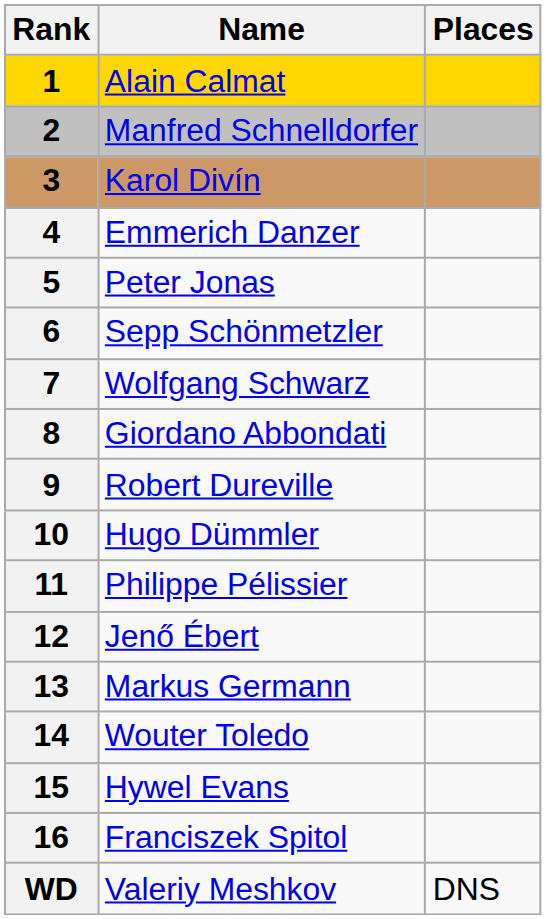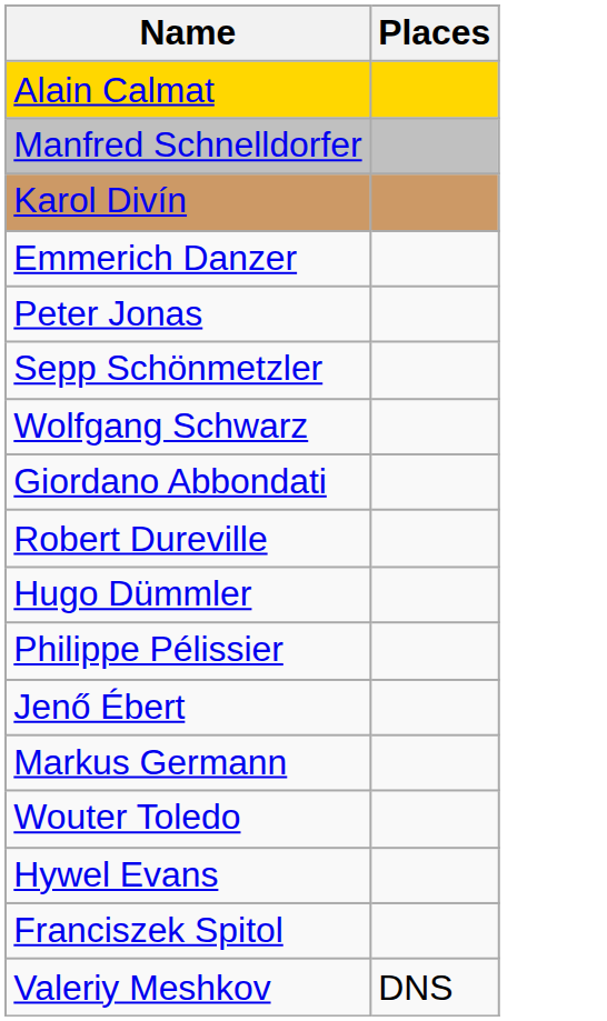 <table class="wikitable">
 <tr>
-<th>Rank</th>
 <th>Name</th>
 <th>Places</th>
 </tr>
 <tr bgcolor="gold">
-<td align="center"><strong>1</strong></td>
 <td> <a href='#'>Alain Calmat</a></td>
 <td></td>
 </tr>
 <tr bgcolor="silver">
-<td align="center"><strong>2</strong></td>
 <td> <a href='#'>Manfred Schnelldorfer</a></td>
 <td></td>
 </tr>
 <tr bgcolor="cc9966">
-<td align="center"><strong>3</strong></td>
 <td> <a href='#'>Karol Divín</a></td>
 <td></td>
 </tr>
 <tr>
-<th>4</th>
 <td> <a href='#'>Emmerich Danzer</a></td>
 <td></td>
 </tr>
 <tr>
-<th>5</th>
 <td> <a href='#'>Peter Jonas</a></td>
 <td></td>
 </tr>
 <tr>
-<th>6</th>
 <td> <a href='#'>Sepp Schönmetzler</a></td>
 <td></td>
 </tr>
 <tr>
-<th>7</th>
 <td> <a href='#'>Wolfgang Schwarz</a></td>
 <td></td>
 </tr>
 <tr>
-<th>8</th>
 <td> <a href='#'>Giordano Abbondati</a></td>
 <td></td>
 </tr>
 <tr>
-<th>9</th>
 <td> <a href='#'>Robert Dureville</a></td>
 <td></td>
 </tr>
 <tr>
-<th>10</th>
 <td> <a href='#'>Hugo Dümmler</a></td>
 <td></td>
 </tr>
 <tr>
-<th>11</th>
 <td> <a href='#'>Philippe Pélissier</a></td>
 <td></td>
 </tr>
 <tr>
-<th>12</th>
 <td> <a href='#'>Jenő Ébert</a></td>
 <td></td>
 </tr>
 <tr>
-<th>13</th>
 <td> <a href='#'>Markus Germann</a></td>
 <td></td>
 </tr>
 <tr>
-<th>14</th>
 <td> <a href='#'>Wouter Toledo</a></td>
 <td></td>
 </tr>
 <tr>
-<th>15</th>
 <td> <a href='#'>Hywel Evans</a></td>
 <td></td>
 </tr>
 <tr>
-<th>16</th>
 <td> <a href='#'>Franciszek Spitol</a></td>
 <td></td>
 </tr>
 <tr>
-<th>WD</th>
 <td> <a href='#'>Valeriy Meshkov</a></td>
 <td>DNS</td>
 </tr>
 </table>
